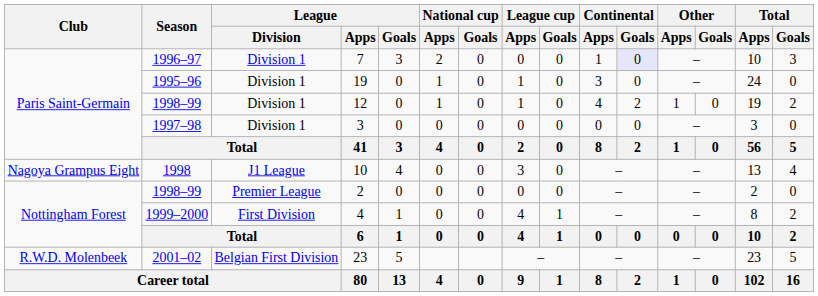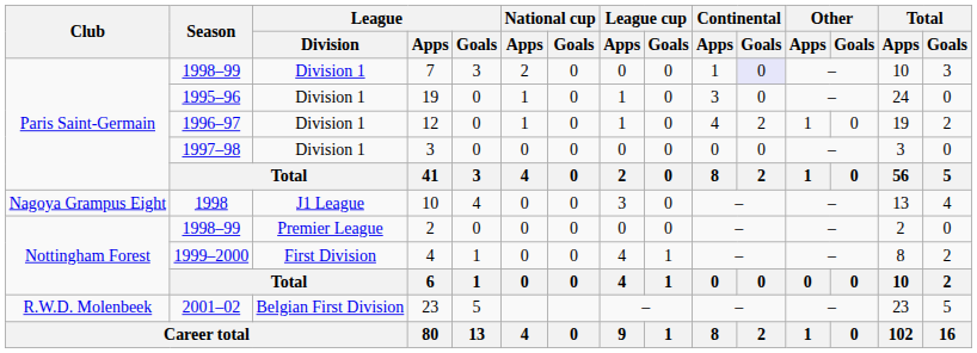 <table class="wikitable" style="text-align: center;">
 <tr>
 <th rowspan="2">Club</th>
 <th rowspan="2">Season</th>
 <th colspan="3">League</th>
 <th colspan="2">National cup</th>
 <th colspan="2">League cup</th>
 <th colspan="2">Continental</th>
 <th colspan="2">Other</th>
 <th colspan="2">Total</th>
 </tr>
 <tr>
 <th>Division</th>
 <th>Apps</th>
 <th>Goals</th>
 <th>Apps</th>
 <th>Goals</th>
 <th>Apps</th>
 <th>Goals</th>
 <th>Apps</th>
 <th>Goals</th>
 <th>Apps</th>
 <th>Goals</th>
 <th>Apps</th>
 <th>Goals</th>
 </tr>
 <tr>
 <td rowspan="5"><a href='#'>Paris Saint-Germain</a></td>
-<td><a href='#'>1996–97</a></td>
+<td><a href='#'>1998–99</a></td>
 <td><a href='#'>Division 1</a></td>
 <td>7</td>
 <td>3</td>
 <td>2</td>
 <td>0</td>
 <td>0</td>
 <td>0</td>
 <td>1</td>
 <td style="background: lavender;">0</td>
 <td colspan="2">–</td>
 <td>10</td>
 <td>3</td>
 </tr>
 <tr>
 <td><a href='#'>1995–96</a></td>
 <td>Division 1</td>
 <td>19</td>
 <td>0</td>
 <td>1</td>
 <td>0</td>
 <td>1</td>
 <td>0</td>
 <td>3</td>
 <td>0</td>
 <td colspan="2">–</td>
 <td>24</td>
 <td>0</td>
 </tr>
 <tr>
-<td><a href='#'>1998–99</a></td>
+<td><a href='#'>1996–97</a></td>
 <td>Division 1</td>
 <td>12</td>
 <td>0</td>
 <td>1</td>
 <td>0</td>
 <td>1</td>
 <td>0</td>
 <td>4</td>
 <td>2</td>
 <td>1</td>
 <td>0</td>
 <td>19</td>
 <td>2</td>
 </tr>
 <tr>
 <td><a href='#'>1997–98</a></td>
 <td>Division 1</td>
 <td>3</td>
 <td>0</td>
 <td>0</td>
 <td>0</td>
 <td>0</td>
 <td>0</td>
 <td>0</td>
 <td>0</td>
 <td colspan="2">–</td>
 <td>3</td>
 <td>0</td>
 </tr>
 <tr>
 <th colspan="2">Total</th>
 <th>41</th>
 <th>3</th>
 <th>4</th>
 <th>0</th>
 <th>2</th>
 <th>0</th>
 <th>8</th>
 <th>2</th>
 <th>1</th>
 <th>0</th>
 <th>56</th>
 <th>5</th>
 </tr>
 <tr>
 <td><a href='#'>Nagoya Grampus Eight</a></td>
 <td><a href='#'>1998</a></td>
 <td><a href='#'>J1 League</a></td>
 <td>10</td>
 <td>4</td>
 <td>0</td>
 <td>0</td>
 <td>3</td>
 <td>0</td>
 <td colspan="2">–</td>
 <td colspan="2">–</td>
 <td>13</td>
 <td>4</td>
 </tr>
 <tr>
 <td rowspan="3"><a href='#'>Nottingham Forest</a></td>
 <td><a href='#'>1998–99</a></td>
 <td><a href='#'>Premier League</a></td>
 <td>2</td>
 <td>0</td>
 <td>0</td>
 <td>0</td>
 <td>0</td>
 <td>0</td>
 <td colspan="2">–</td>
 <td colspan="2">–</td>
 <td>2</td>
 <td>0</td>
 </tr>
 <tr>
 <td><a href='#'>1999–2000</a></td>
 <td><a href='#'>First Division</a></td>
 <td>4</td>
 <td>1</td>
 <td>0</td>
 <td>0</td>
 <td>4</td>
 <td>1</td>
 <td colspan="2">–</td>
 <td colspan="2">–</td>
 <td>8</td>
 <td>2</td>
 </tr>
 <tr>
 <th colspan="2">Total</th>
 <th>6</th>
 <th>1</th>
 <th>0</th>
 <th>0</th>
 <th>4</th>
 <th>1</th>
 <th>0</th>
 <th>0</th>
 <th>0</th>
 <th>0</th>
 <th>10</th>
 <th>2</th>
 </tr>
 <tr>
 <td><a href='#'>R.W.D. Molenbeek</a></td>
 <td><a href='#'>2001–02</a></td>
 <td><a href='#'>Belgian First Division</a></td>
 <td>23</td>
 <td>5</td>
 <td></td>
 <td></td>
 <td colspan="2">–</td>
 <td colspan="2">–</td>
 <td colspan="2">–</td>
 <td>23</td>
 <td>5</td>
 </tr>
 <tr>
 <th colspan="3">Career total</th>
 <th>80</th>
 <th>13</th>
 <th>4</th>
 <th>0</th>
 <th>9</th>
 <th>1</th>
 <th>8</th>
 <th>2</th>
 <th>1</th>
 <th>0</th>
 <th>102</th>
 <th>16</th>
 </tr>
 </table>
